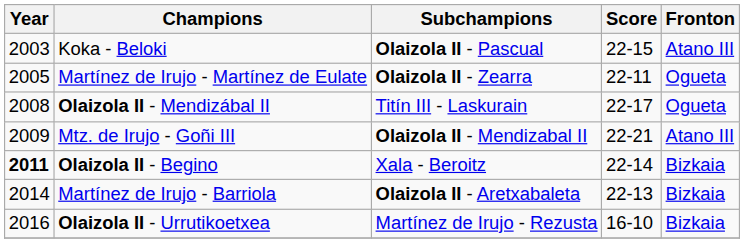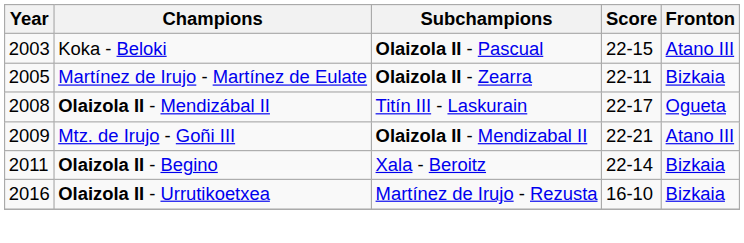 <table class="wikitable">
 <tr>
 <th>Year</th>
 <th>Champions</th>
 <th>Subchampions</th>
 <th>Score</th>
 <th>Fronton</th>
 </tr>
 <tr>
 <td>2003</td>
 <td>Koka - <a href='#'>Beloki</a></td>
 <td><strong>Olaizola II</strong> - <a href='#'>Pascual</a></td>
 <td>22-15</td>
 <td><a href='#'>Atano III</a></td>
 </tr>
 <tr>
 <td>2005</td>
 <td><a href='#'>Martínez de Irujo</a> - <a href='#'>Martínez de Eulate</a></td>
 <td><strong>Olaizola II</strong> - <a href='#'>Zearra</a></td>
 <td>22-11</td>
-<td><a href='#'>Ogueta</a></td>
+<td><a href='#'>Bizkaia</a></td>
 </tr>
 <tr>
 <td>2008</td>
 <td><strong>Olaizola II</strong> - <a href='#'>Mendizábal II</a></td>
 <td><a href='#'>Titín III</a> - <a href='#'>Laskurain</a></td>
 <td>22-17</td>
 <td><a href='#'>Ogueta</a></td>
 </tr>
 <tr>
 <td>2009</td>
 <td><a href='#'>Mtz. de Irujo</a> - <a href='#'>Goñi III</a></td>
 <td><strong>Olaizola II</strong> - <a href='#'>Mendizabal II</a></td>
 <td>22-21</td>
 <td><a href='#'>Atano III</a></td>
 </tr>
 <tr>
-<td><strong>2011</strong></td>
+<td>2011</td>
 <td><strong>Olaizola II</strong> - <a href='#'>Begino</a></td>
 <td><a href='#'>Xala</a> - <a href='#'>Beroitz</a></td>
 <td>22-14</td>
-<td><a href='#'>Bizkaia</a></td>
-</tr>
-<tr>
-<td>2014</td>
-<td><a href='#'>Martínez de Irujo</a> - <a href='#'>Barriola</a></td>
-<td><strong>Olaizola II</strong> - <a href='#'>Aretxabaleta</a></td>
-<td>22-13</td>
 <td><a href='#'>Bizkaia</a></td>
 </tr>
 <tr>
 <td>2016</td>
 <td><strong>Olaizola II</strong> - <a href='#'>Urrutikoetxea</a></td>
 <td><a href='#'>Martínez de Irujo</a> - <a href='#'>Rezusta</a></td>
 <td>16-10</td>
 <td><a href='#'>Bizkaia</a></td>
 </tr>
 <tr>
 </tr>
 </table>
